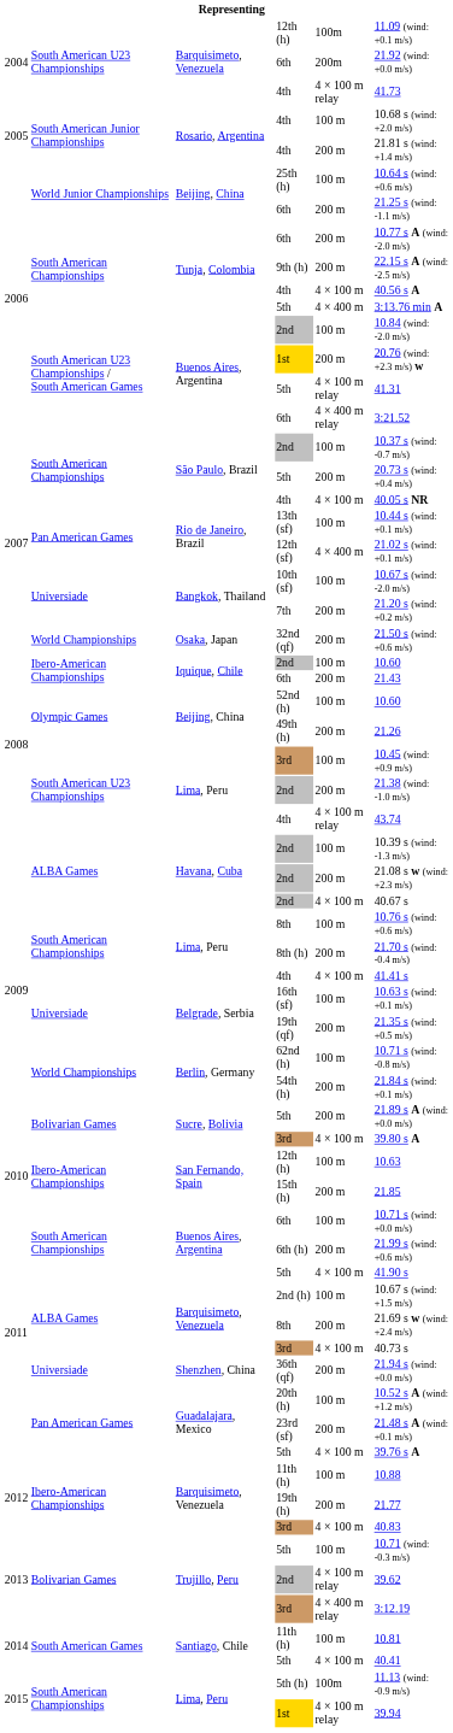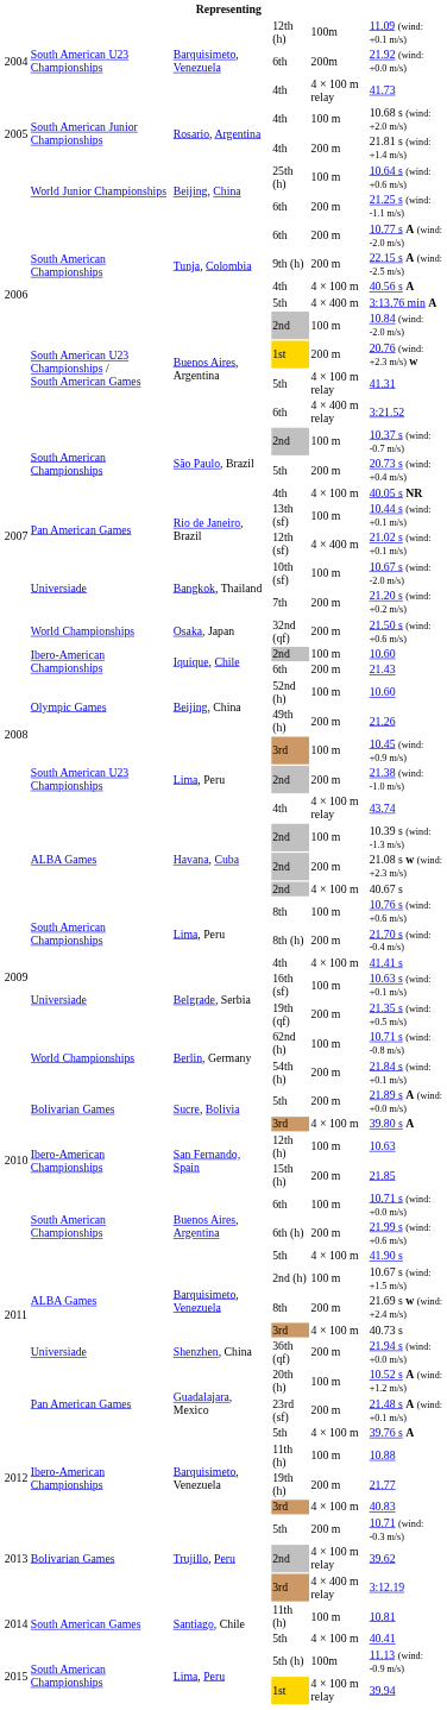 <table>
 <tr>
 <th colspan="6">Representing </th>
 </tr>
 <tr>
 <td rowspan=3>2004</td>
 <td rowspan=3><a href='#'>South American U23 Championships</a></td>
 <td rowspan=3><a href='#'>Barquisimeto</a>, <a href='#'>Venezuela</a></td>
 <td>12th (h)</td>
 <td>100m</td>
 <td><a href='#'>11.09</a> <small>(wind: +0.1 m/s)</small></td>
 </tr>
 <tr>
 <td>6th</td>
 <td>200m</td>
 <td><a href='#'>21.92</a> <small>(wind: +0.0 m/s)</small></td>
 </tr>
 <tr>
 <td>4th</td>
 <td>4 × 100 m relay</td>
 <td><a href='#'>41.73</a></td>
 </tr>
 <tr>
 <td rowspan=2>2005</td>
 <td rowspan=2><a href='#'>South American Junior Championships</a></td>
 <td rowspan=2><a href='#'>Rosario</a>, <a href='#'>Argentina</a></td>
 <td>4th</td>
 <td>100 m</td>
 <td>10.68 s <small>(wind: +2.0 m/s)</small></td>
 </tr>
 <tr>
 <td>4th</td>
 <td>200 m</td>
 <td>21.81 s <small>(wind: +1.4 m/s)</small></td>
 </tr>
 <tr>
 <td rowspan=10>2006</td>
 <td rowspan=2><a href='#'>World Junior Championships</a></td>
 <td rowspan=2><a href='#'>Beijing</a>, <a href='#'>China</a></td>
 <td>25th (h)</td>
 <td>100 m</td>
 <td><a href='#'>10.64 s</a> <small>(wind: +0.6 m/s)</small></td>
 </tr>
 <tr>
 <td>6th</td>
 <td>200 m</td>
 <td><a href='#'>21.25 s</a> <small>(wind: -1.1 m/s)</small></td>
 </tr>
 <tr>
 <td rowspan=4><a href='#'>South American Championships</a></td>
 <td rowspan=4><a href='#'>Tunja</a>, <a href='#'>Colombia</a></td>
 <td>6th</td>
 <td>200 m</td>
 <td><a href='#'>10.77 s</a> <strong>A</strong> <small>(wind: -2.0 m/s)</small></td>
 </tr>
 <tr>
 <td>9th (h)</td>
 <td>200 m</td>
 <td><a href='#'>22.15 s</a> <strong>A</strong> <small>(wind: -2.5 m/s)</small></td>
 </tr>
 <tr>
 <td>4th</td>
 <td>4 × 100 m</td>
 <td><a href='#'>40.56 s</a> <strong>A</strong></td>
 </tr>
 <tr>
 <td>5th</td>
 <td>4 × 400 m</td>
 <td><a href='#'>3:13.76 min</a> <strong>A</strong></td>
 </tr>
 <tr>
 <td rowspan=4><a href='#'>South American U23 Championships</a> / <br> <a href='#'>South American Games</a></td>
 <td rowspan=4><a href='#'>Buenos Aires</a>, Argentina</td>
 <td bgcolor="silver">2nd</td>
 <td>100 m</td>
 <td><a href='#'>10.84</a> <small>(wind: -2.0 m/s)</small></td>
 </tr>
 <tr>
 <td bgcolor="gold">1st</td>
 <td>200 m</td>
 <td><a href='#'>20.76</a>  <small>(wind: +2.3 m/s)</small> <strong>w</strong></td>
 </tr>
 <tr>
 <td>5th</td>
 <td>4 × 100 m relay</td>
 <td><a href='#'>41.31</a></td>
 </tr>
 <tr>
 <td>6th</td>
 <td>4 × 400 m relay</td>
 <td><a href='#'>3:21.52</a></td>
 </tr>
 <tr>
 <td rowspan=8>2007</td>
 <td rowspan=3><a href='#'>South American Championships</a></td>
 <td rowspan=3><a href='#'>São Paulo</a>, Brazil</td>
 <td bgcolor="silver">2nd</td>
 <td>100 m</td>
 <td><a href='#'>10.37 s</a> <small>(wind: -0.7 m/s)</small></td>
 </tr>
 <tr>
 <td>5th</td>
 <td>200 m</td>
 <td><a href='#'>20.73 s</a> <small>(wind: +0.4 m/s)</small></td>
 </tr>
 <tr>
 <td>4th</td>
 <td>4 × 100 m</td>
 <td><a href='#'>40.05 s</a> <strong>NR</strong></td>
 </tr>
 <tr>
 <td rowspan=2><a href='#'>Pan American Games</a></td>
 <td rowspan=2><a href='#'>Rio de Janeiro</a>, Brazil</td>
 <td>13th (sf)</td>
 <td>100 m</td>
 <td><a href='#'>10.44 s</a> <small>(wind: +0.1 m/s)</small></td>
 </tr>
 <tr>
 <td>12th (sf)</td>
 <td>4 × 400 m</td>
 <td><a href='#'>21.02 s</a> <small>(wind: +0.1 m/s)</small></td>
 </tr>
 <tr>
 <td rowspan=2><a href='#'>Universiade</a></td>
 <td rowspan=2><a href='#'>Bangkok</a>, Thailand</td>
 <td>10th (sf)</td>
 <td>100 m</td>
 <td><a href='#'>10.67 s</a> <small>(wind: -2.0 m/s)</small></td>
 </tr>
 <tr>
 <td>7th</td>
 <td>200 m</td>
 <td><a href='#'>21.20 s</a> <small>(wind: +0.2 m/s)</small></td>
 </tr>
 <tr>
 <td><a href='#'>World Championships</a></td>
 <td><a href='#'>Osaka</a>, Japan</td>
 <td>32nd (qf)</td>
 <td>200 m</td>
 <td><a href='#'>21.50 s</a> <small>(wind: +0.6 m/s)</small></td>
 </tr>
 <tr>
 <td rowspan=7>2008</td>
 <td rowspan=2><a href='#'>Ibero-American Championships</a></td>
 <td rowspan=2><a href='#'>Iquique</a>, <a href='#'>Chile</a></td>
 <td bgcolor="silver">2nd</td>
 <td>100 m</td>
 <td><a href='#'>10.60</a></td>
 </tr>
 <tr>
 <td>6th</td>
 <td>200 m</td>
 <td><a href='#'>21.43</a></td>
 </tr>
 <tr>
 <td rowspan=2><a href='#'>Olympic Games</a></td>
 <td rowspan=2><a href='#'>Beijing</a>, China</td>
 <td>52nd (h)</td>
 <td>100 m</td>
 <td><a href='#'>10.60</a></td>
 </tr>
 <tr>
 <td>49th (h)</td>
 <td>200 m</td>
 <td><a href='#'>21.26</a></td>
 </tr>
 <tr>
 <td rowspan=3><a href='#'>South American U23 Championships</a></td>
 <td rowspan=3><a href='#'>Lima</a>, Peru</td>
 <td bgcolor="cc9966">3rd</td>
 <td>100 m</td>
 <td><a href='#'>10.45</a> <small>(wind: +0.9 m/s)</small></td>
 </tr>
 <tr>
 <td bgcolor="silver">2nd</td>
 <td>200 m</td>
 <td><a href='#'>21.38</a> <small>(wind: -1.0 m/s)</small></td>
 </tr>
 <tr>
 <td>4th</td>
 <td>4 × 100 m relay</td>
 <td><a href='#'>43.74</a></td>
 </tr>
 <tr>
 <td rowspan=12>2009</td>
 <td rowspan=3><a href='#'>ALBA Games</a></td>
 <td rowspan=3><a href='#'>Havana</a>, <a href='#'>Cuba</a></td>
 <td bgcolor=silver>2nd</td>
 <td>100 m</td>
 <td>10.39 s <small>(wind: -1.3 m/s)</small></td>
 </tr>
 <tr>
 <td bgcolor=silver>2nd</td>
 <td>200 m</td>
 <td>21.08 s <strong>w</strong> <small>(wind: +2.3 m/s)</small></td>
 </tr>
 <tr>
 <td bgcolor=silver>2nd</td>
 <td>4 × 100 m</td>
 <td>40.67 s</td>
 </tr>
 <tr>
 <td rowspan=3><a href='#'>South American Championships</a></td>
 <td rowspan=3><a href='#'>Lima</a>, Peru</td>
 <td>8th</td>
 <td>100 m</td>
 <td><a href='#'>10.76 s</a> <small>(wind: +0.6 m/s)</small></td>
 </tr>
 <tr>
 <td>8th (h)</td>
 <td>200 m</td>
 <td><a href='#'>21.70 s</a> <small>(wind: -0.4 m/s)</small></td>
 </tr>
 <tr>
 <td>4th</td>
 <td>4 × 100 m</td>
 <td><a href='#'>41.41 s</a></td>
 </tr>
 <tr>
 <td rowspan=2><a href='#'>Universiade</a></td>
 <td rowspan=2><a href='#'>Belgrade</a>, Serbia</td>
 <td>16th (sf)</td>
 <td>100 m</td>
 <td><a href='#'>10.63 s</a> <small>(wind: +0.1 m/s)</small></td>
 </tr>
 <tr>
 <td>19th (qf)</td>
 <td>200 m</td>
 <td><a href='#'>21.35 s</a> <small>(wind: +0.5 m/s)</small></td>
 </tr>
 <tr>
 <td rowspan=2><a href='#'>World Championships</a></td>
 <td rowspan=2><a href='#'>Berlin</a>, Germany</td>
 <td>62nd (h)</td>
 <td>100 m</td>
 <td><a href='#'>10.71 s</a> <small>(wind: -0.8 m/s)</small></td>
 </tr>
 <tr>
 <td>54th (h)</td>
 <td>200 m</td>
 <td><a href='#'>21.84 s</a> <small>(wind: +0.1 m/s)</small></td>
 </tr>
 <tr>
 <td rowspan=2><a href='#'>Bolivarian Games</a></td>
 <td rowspan=2><a href='#'>Sucre</a>, <a href='#'>Bolivia</a></td>
 <td>5th</td>
 <td>200 m</td>
 <td><a href='#'>21.89 s</a> <strong>A</strong> <small>(wind: +0.0 m/s)</small></td>
 </tr>
 <tr>
 <td bgcolor=cc9966>3rd</td>
 <td>4 × 100 m</td>
 <td><a href='#'>39.80 s</a> <strong>A</strong></td>
 </tr>
 <tr>
 <td rowspan=2>2010</td>
 <td rowspan=2><a href='#'>Ibero-American Championships</a></td>
 <td rowspan=2><a href='#'>San Fernando, Spain</a></td>
 <td>12th (h)</td>
 <td>100 m</td>
 <td><a href='#'>10.63</a></td>
 </tr>
 <tr>
 <td>15th (h)</td>
 <td>200 m</td>
 <td><a href='#'>21.85</a></td>
 </tr>
 <tr>
 <td rowspan=10>2011</td>
 <td rowspan=3><a href='#'>South American Championships</a></td>
 <td rowspan=3><a href='#'>Buenos Aires</a>, <a href='#'>Argentina</a></td>
 <td>6th</td>
 <td>100 m</td>
 <td><a href='#'>10.71 s</a> <small>(wind: +0.0 m/s)</small></td>
 </tr>
 <tr>
 <td>6th (h)</td>
 <td>200 m</td>
 <td><a href='#'>21.99 s</a> <small>(wind: +0.6 m/s)</small></td>
 </tr>
 <tr>
 <td>5th</td>
 <td>4 × 100 m</td>
 <td><a href='#'>41.90 s</a></td>
 </tr>
 <tr>
 <td rowspan=3><a href='#'>ALBA Games</a></td>
 <td rowspan=3><a href='#'>Barquisimeto</a>, <a href='#'>Venezuela</a></td>
 <td>2nd (h)</td>
 <td>100 m</td>
 <td>10.67 s <small>(wind: +1.5 m/s)</small></td>
 </tr>
 <tr>
 <td>8th</td>
 <td>200 m</td>
 <td>21.69 s <strong>w</strong> <small>(wind: +2.4 m/s)</small></td>
 </tr>
 <tr>
 <td bgcolor=cc9966>3rd</td>
 <td>4 × 100 m</td>
 <td>40.73 s</td>
 </tr>
 <tr>
 <td><a href='#'>Universiade</a></td>
 <td><a href='#'>Shenzhen</a>, China</td>
 <td>36th (qf)</td>
 <td>200 m</td>
 <td><a href='#'>21.94 s</a> <small>(wind: +0.0 m/s)</small></td>
 </tr>
 <tr>
 <td rowspan=3><a href='#'>Pan American Games</a></td>
 <td rowspan=3><a href='#'>Guadalajara</a>, Mexico</td>
 <td>20th (h)</td>
 <td>100 m</td>
 <td><a href='#'>10.52 s</a> <strong>A</strong> <small>(wind: +1.2 m/s)</small></td>
 </tr>
 <tr>
 <td>23rd (sf)</td>
 <td>200 m</td>
 <td><a href='#'>21.48 s</a> <strong>A</strong> <small>(wind: +0.1 m/s)</small></td>
 </tr>
 <tr>
 <td>5th</td>
 <td>4 × 100 m</td>
 <td><a href='#'>39.76 s</a> <strong>A</strong></td>
 </tr>
 <tr>
 <td rowspan=3>2012</td>
 <td rowspan=3><a href='#'>Ibero-American Championships</a></td>
 <td rowspan=3><a href='#'>Barquisimeto</a>, Venezuela</td>
 <td>11th (h)</td>
 <td>100 m</td>
 <td><a href='#'>10.88</a></td>
 </tr>
 <tr>
 <td>19th (h)</td>
 <td>200 m</td>
 <td><a href='#'>21.77</a></td>
 </tr>
 <tr>
 <td bgcolor="cc9966">3rd</td>
 <td>4 × 100 m</td>
 <td><a href='#'>40.83</a></td>
 </tr>
 <tr>
 <td rowspan=3>2013</td>
 <td rowspan=3><a href='#'>Bolivarian Games</a></td>
 <td rowspan=3><a href='#'>Trujillo</a>, <a href='#'>Peru</a></td>
 <td>5th</td>
-<td>100 m</td>
+<td>200 m</td>
 <td><a href='#'>10.71</a> <small>(wind: -0.3 m/s)</small></td>
 </tr>
 <tr>
 <td bgcolor=silver>2nd</td>
 <td>4 × 100 m relay</td>
 <td><a href='#'>39.62</a></td>
 </tr>
 <tr>
 <td bgcolor="cc9966">3rd</td>
 <td>4 × 400 m relay</td>
 <td><a href='#'>3:12.19</a></td>
 </tr>
 <tr>
 <td rowspan=2>2014</td>
 <td rowspan=2><a href='#'>South American Games</a></td>
 <td rowspan=2><a href='#'>Santiago</a>, Chile</td>
 <td>11th (h)</td>
 <td>100 m</td>
 <td><a href='#'>10.81</a></td>
 </tr>
 <tr>
 <td>5th</td>
 <td>4 × 100 m</td>
 <td><a href='#'>40.41</a></td>
 </tr>
 <tr>
 <td rowspan=2>2015</td>
 <td rowspan=2><a href='#'>South American Championships</a></td>
 <td rowspan=2><a href='#'>Lima</a>, <a href='#'>Peru</a></td>
 <td>5th (h)</td>
 <td>100m</td>
 <td><a href='#'>11.13</a> <small>(wind: -0.9 m/s)</small></td>
 </tr>
 <tr>
 <td bgcolor=gold>1st</td>
 <td>4 × 100 m relay</td>
 <td><a href='#'>39.94</a></td>
 </tr>
 </table>
